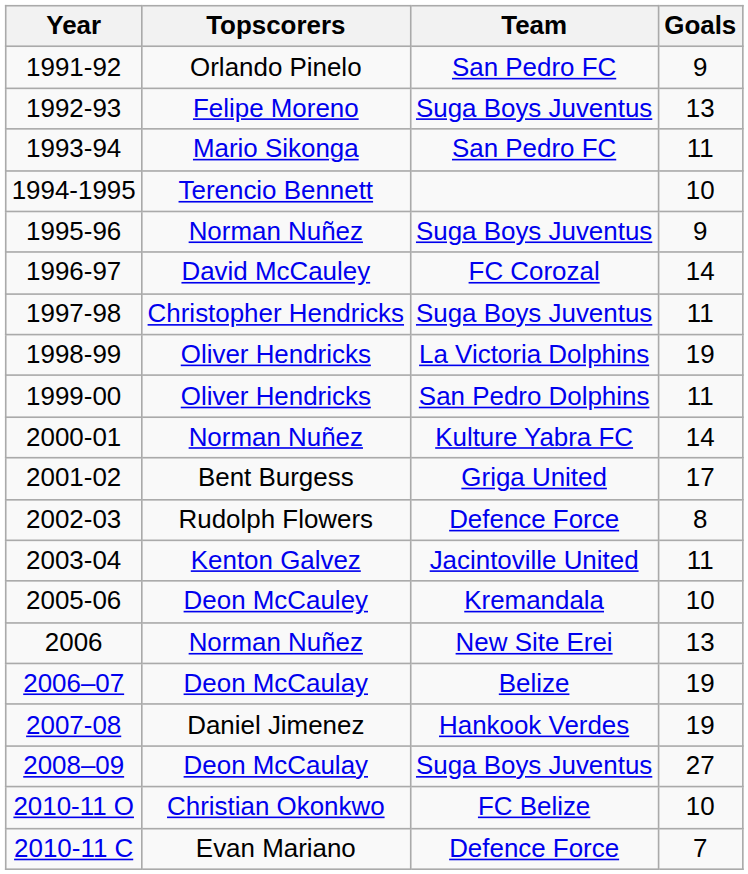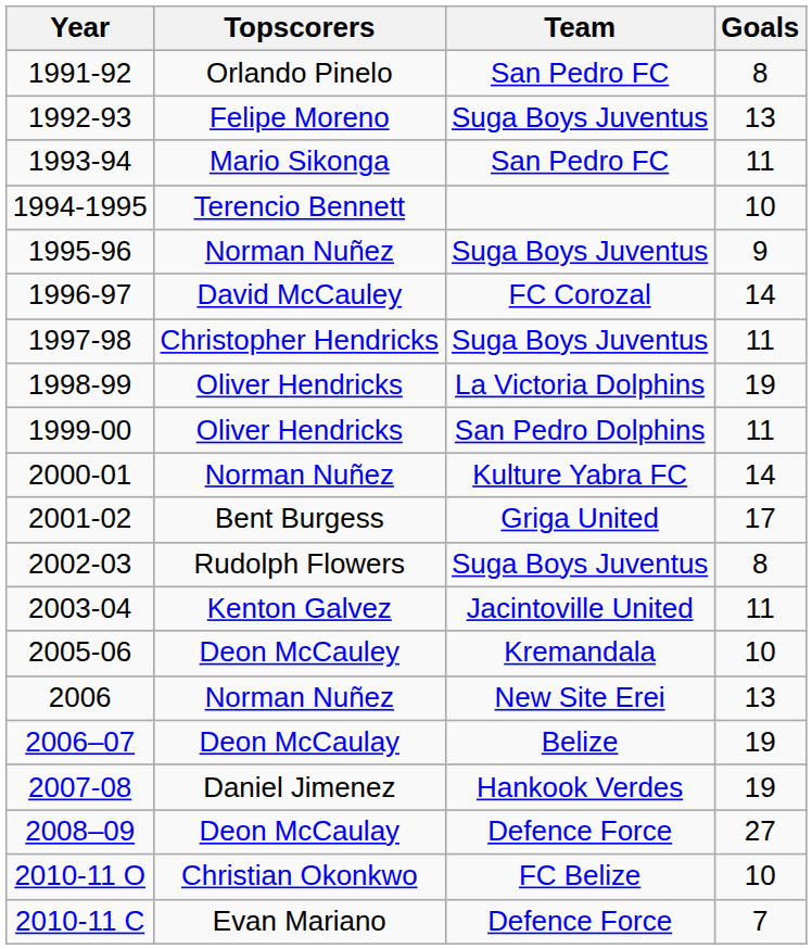 <table class="wikitable" style="text-align:center;margin-left:1em;float:left">
 <tr>
 <th>Year</th>
 <th>Topscorers</th>
 <th>Team</th>
 <th>Goals</th>
 </tr>
 <tr>
 <td>1991-92</td>
 <td> Orlando Pinelo</td>
 <td><a href='#'>San Pedro FC</a></td>
-<td>9</td>
+<td>8</td>
 </tr>
 <tr>
 <td>1992-93</td>
 <td> <a href='#'>Felipe Moreno</a></td>
 <td><a href='#'>Suga Boys Juventus</a></td>
 <td>13</td>
 </tr>
 <tr>
 <td>1993-94</td>
 <td> <a href='#'>Mario Sikonga</a></td>
 <td><a href='#'>San Pedro FC</a></td>
 <td>11</td>
 </tr>
 <tr>
 <td>1994-1995</td>
 <td> <a href='#'>Terencio Bennett</a></td>
 <td></td>
 <td>10</td>
 </tr>
 <tr>
 <td>1995-96</td>
 <td> <a href='#'>Norman Nuñez</a></td>
 <td><a href='#'>Suga Boys Juventus</a></td>
 <td>9</td>
 </tr>
 <tr>
 <td>1996-97</td>
 <td> <a href='#'>David McCauley</a></td>
 <td><a href='#'>FC Corozal</a></td>
 <td>14</td>
 </tr>
 <tr>
 <td>1997-98</td>
 <td> <a href='#'>Christopher Hendricks</a></td>
 <td><a href='#'>Suga Boys Juventus</a></td>
 <td>11</td>
 </tr>
 <tr>
 <td>1998-99</td>
 <td> <a href='#'>Oliver Hendricks</a></td>
 <td><a href='#'>La Victoria Dolphins</a></td>
 <td>19</td>
 </tr>
 <tr>
 <td>1999-00</td>
 <td> <a href='#'>Oliver Hendricks</a></td>
 <td><a href='#'>San Pedro Dolphins</a></td>
 <td>11</td>
 </tr>
 <tr>
 <td>2000-01</td>
 <td> <a href='#'>Norman Nuñez</a></td>
 <td><a href='#'>Kulture Yabra FC</a></td>
 <td>14</td>
 </tr>
 <tr>
 <td>2001-02</td>
 <td> Bent Burgess</td>
 <td><a href='#'>Griga United</a></td>
 <td>17</td>
 </tr>
 <tr>
 <td>2002-03</td>
 <td> Rudolph Flowers</td>
-<td><a href='#'>Defence Force</a></td>
+<td><a href='#'>Suga Boys Juventus</a></td>
 <td>8</td>
 </tr>
 <tr>
 <td>2003-04</td>
 <td> <a href='#'>Kenton Galvez</a></td>
 <td><a href='#'>Jacintoville United</a></td>
 <td>11</td>
 </tr>
 <tr>
 <td>2005-06</td>
 <td> <a href='#'>Deon McCauley</a></td>
 <td><a href='#'>Kremandala</a></td>
 <td>10</td>
 </tr>
 <tr>
 <td>2006</td>
 <td> <a href='#'>Norman Nuñez</a></td>
 <td><a href='#'>New Site Erei</a></td>
 <td>13</td>
 </tr>
 <tr>
 <td><a href='#'>2006–07</a></td>
 <td> <a href='#'>Deon McCaulay</a></td>
 <td><a href='#'>Belize</a></td>
 <td>19</td>
 </tr>
 <tr>
 <td><a href='#'>2007-08</a></td>
 <td> Daniel Jimenez</td>
 <td><a href='#'>Hankook Verdes</a></td>
 <td>19</td>
 </tr>
 <tr>
 <td><a href='#'>2008–09</a></td>
 <td> <a href='#'>Deon McCaulay</a></td>
-<td><a href='#'>Suga Boys Juventus</a></td>
+<td><a href='#'>Defence Force</a></td>
 <td>27</td>
 </tr>
 <tr>
 <td><a href='#'>2010-11 O</a></td>
 <td> <a href='#'>Christian Okonkwo</a></td>
 <td><a href='#'>FC Belize</a></td>
 <td>10</td>
 </tr>
 <tr>
 <td><a href='#'>2010-11 C</a></td>
 <td> Evan Mariano</td>
 <td><a href='#'>Defence Force</a></td>
 <td>7</td>
 </tr>
 </table>
